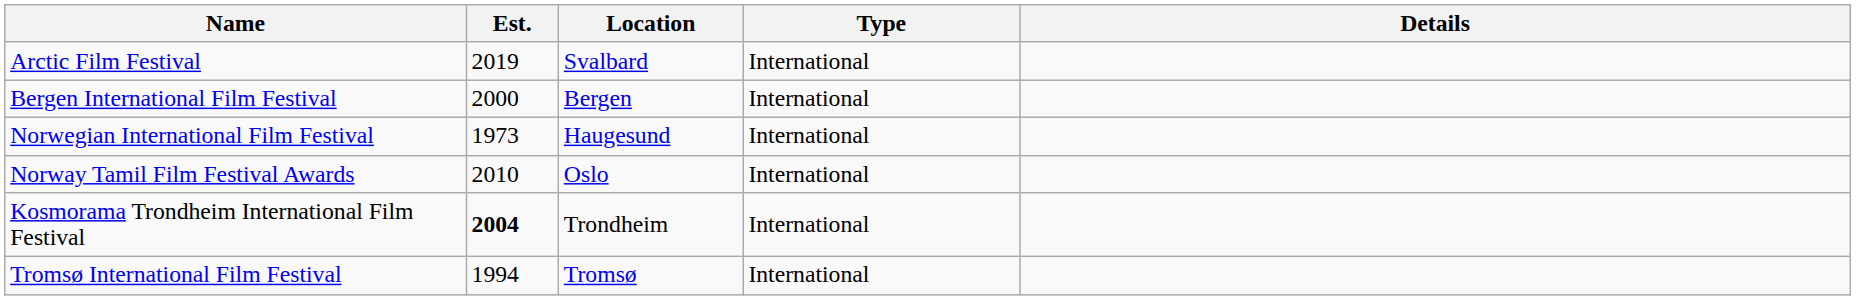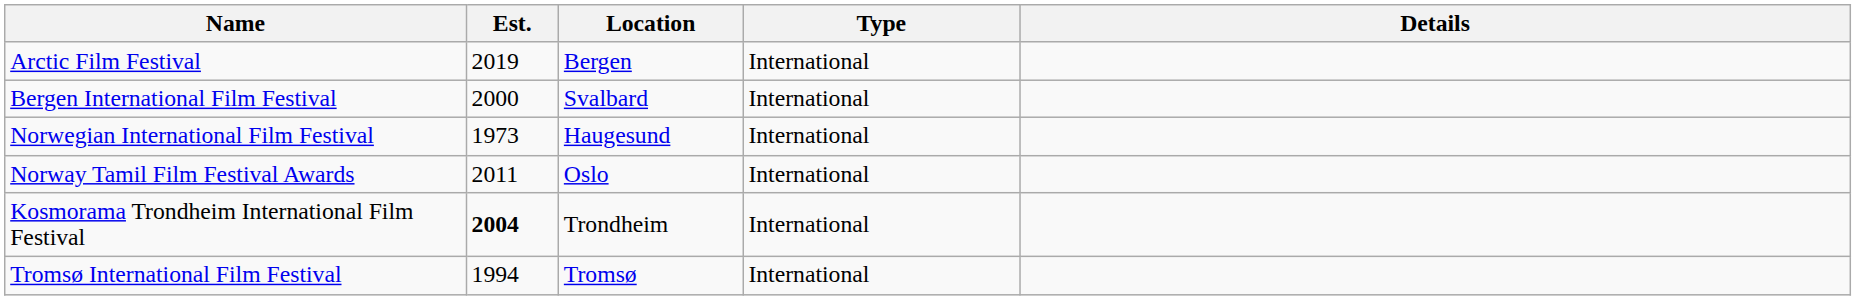 <table class="wikitable">
 <tr>
 <th width="25%">Name</th>
 <th width="5%">Est.</th>
 <th width="10%">Location</th>
 <th width="15%">Type</th>
 <th>Details</th>
 </tr>
 <tr>
 <td><a href='#'>Arctic Film Festival</a></td>
 <td>2019</td>
-<td><a href='#'>Svalbard</a></td>
+<td><a href='#'>Bergen</a></td>
 <td>International</td>
 <td Held annually in September.></td>
 </tr>
 <tr>
 <td><a href='#'>Bergen International Film Festival</a></td>
 <td>2000</td>
-<td><a href='#'>Bergen</a></td>
+<td><a href='#'>Svalbard</a></td>
 <td>International</td>
 <td Held annually in September/October.></td>
 </tr>
 <tr>
 <td><a href='#'>Norwegian International Film Festival</a></td>
 <td>1973</td>
 <td><a href='#'>Haugesund</a></td>
 <td>International</td>
 <td Held annually in August.></td>
 </tr>
 <tr>
 <td><a href='#'>Norway Tamil Film Festival Awards</a></td>
-<td>2010</td>
+<td>2011</td>
 <td><a href='#'>Oslo</a></td>
 <td>International</td>
 <td Held annually in April.></td>
 </tr>
 <tr>
 <td><a href='#'>Kosmorama</a> Trondheim International Film Festival</td>
 <td><strong>2004</strong></td>
 <td>Trondheim</td>
 <td>International</td>
 <td Held annually.></td>
 </tr>
 <tr>
 <td><a href='#'>Tromsø International Film Festival</a></td>
 <td>1994</td>
 <td><a href='#'>Tromsø</a></td>
 <td>International</td>
 <td Held annually in January.></td>
 </tr>
 </table>
